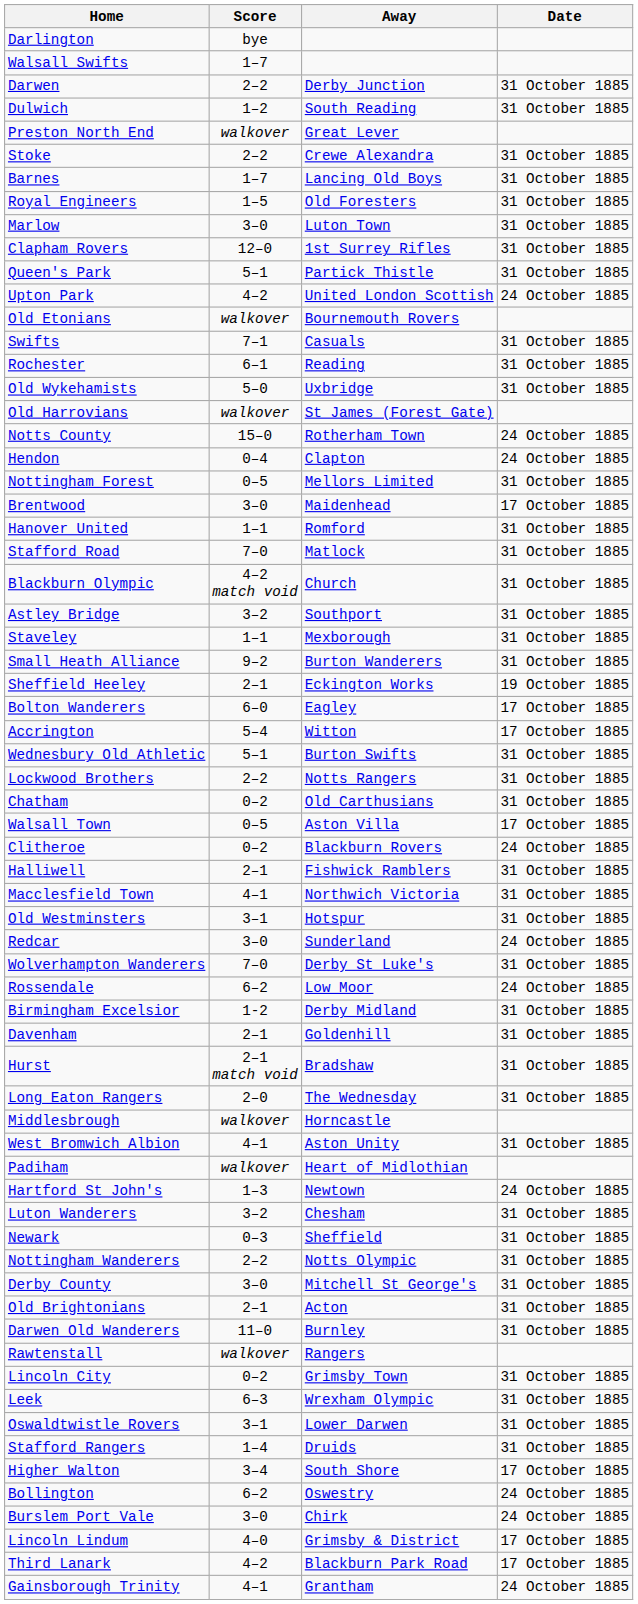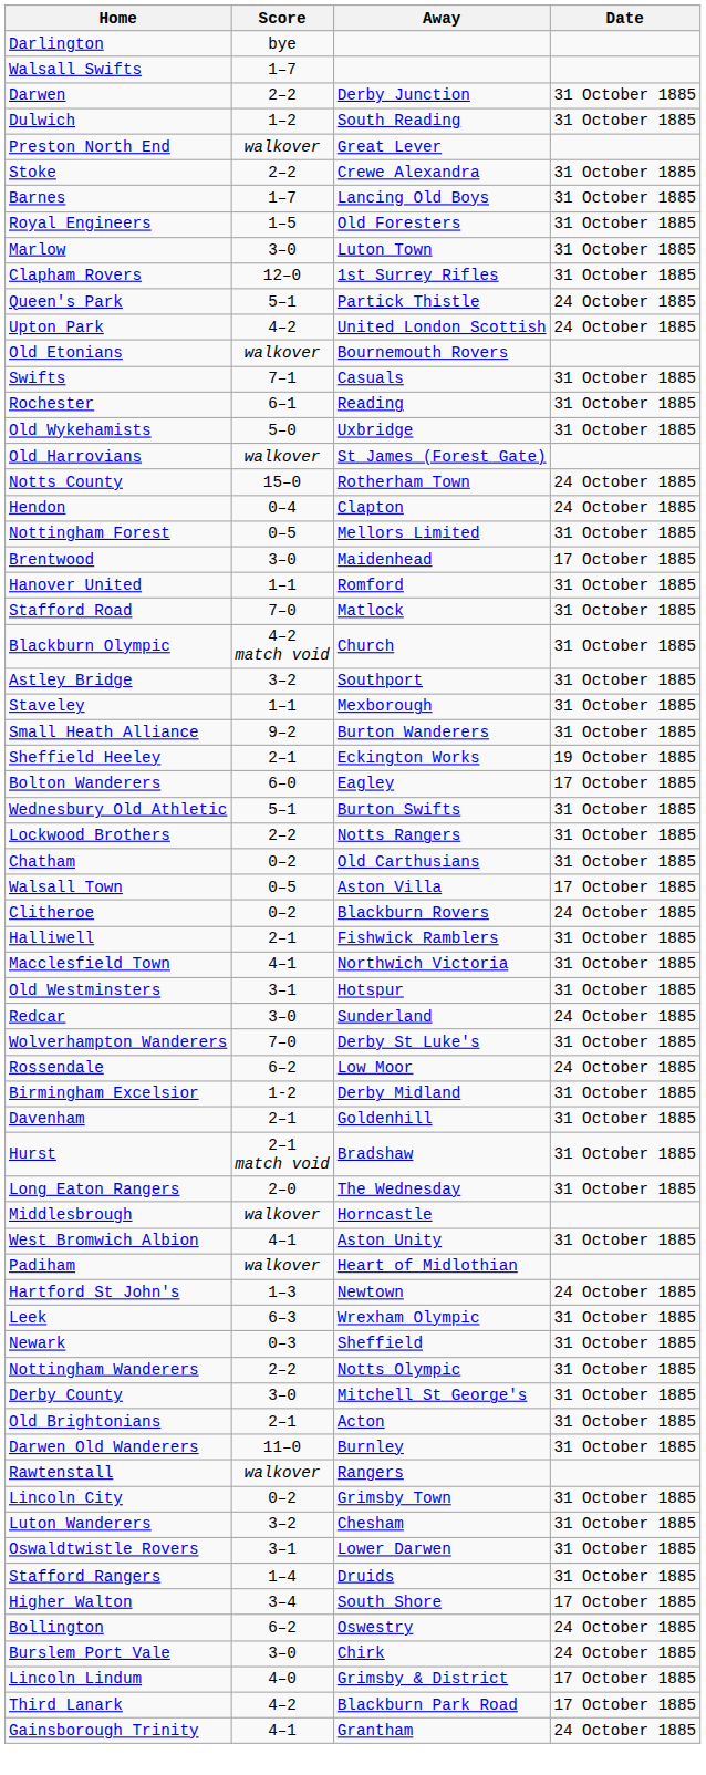 <table class="wikitable">
 <tr>
 <th>Home</th>
 <th>Score</th>
 <th>Away</th>
 <th>Date</th>
 </tr>
 <tr>
 <td><a href='#'>Darlington</a></td>
 <td align=center>bye</td>
 <td></td>
 <td></td>
 </tr>
 <tr>
 <td><a href='#'>Walsall Swifts</a></td>
 <td align=center>1–7</td>
 <td></td>
 </tr>
 <tr>
 <td><a href='#'>Darwen</a></td>
 <td align=center>2–2</td>
 <td><a href='#'>Derby Junction</a></td>
 <td>31 October 1885</td>
 </tr>
 <tr>
 <td><a href='#'>Dulwich</a></td>
 <td align=center>1–2</td>
 <td><a href='#'>South Reading</a></td>
 <td>31 October 1885</td>
 </tr>
 <tr>
 <td><a href='#'>Preston North End</a></td>
 <td align=center><em>walkover</em></td>
 <td><a href='#'>Great Lever</a></td>
 <td></td>
 </tr>
 <tr>
 <td><a href='#'>Stoke</a></td>
 <td align=center>2–2</td>
 <td><a href='#'>Crewe Alexandra</a></td>
 <td>31 October 1885</td>
 </tr>
 <tr>
 <td><a href='#'>Barnes</a></td>
 <td align=center>1–7</td>
 <td><a href='#'>Lancing Old Boys</a></td>
 <td>31 October 1885</td>
 </tr>
 <tr>
 <td><a href='#'>Royal Engineers</a></td>
 <td align=center>1–5</td>
 <td><a href='#'>Old Foresters</a></td>
 <td>31 October 1885</td>
 </tr>
 <tr>
 <td><a href='#'>Marlow</a></td>
 <td align=center>3–0</td>
 <td><a href='#'>Luton Town</a></td>
 <td>31 October 1885</td>
 </tr>
 <tr>
 <td><a href='#'>Clapham Rovers</a></td>
 <td align=center>12–0</td>
 <td><a href='#'>1st Surrey Rifles</a></td>
 <td>31 October 1885</td>
 </tr>
 <tr>
 <td><a href='#'>Queen's Park</a> </td>
 <td align=center>5–1</td>
 <td><a href='#'>Partick Thistle</a> </td>
-<td>31 October 1885</td>
+<td>24 October 1885</td>
 </tr>
 <tr>
 <td><a href='#'>Upton Park</a></td>
 <td align=center>4–2</td>
 <td><a href='#'>United London Scottish</a></td>
 <td>24 October 1885</td>
 </tr>
 <tr>
 <td><a href='#'>Old Etonians</a></td>
 <td align=center><em>walkover</em></td>
 <td><a href='#'>Bournemouth Rovers</a></td>
 <td></td>
 </tr>
 <tr>
 <td><a href='#'>Swifts</a></td>
 <td align=center>7–1</td>
 <td><a href='#'>Casuals</a></td>
 <td>31 October 1885</td>
 </tr>
 <tr>
 <td><a href='#'>Rochester</a></td>
 <td align=center>6–1</td>
 <td><a href='#'>Reading</a></td>
 <td>31 October 1885</td>
 </tr>
 <tr>
 <td><a href='#'>Old Wykehamists</a></td>
 <td align=center>5–0</td>
 <td><a href='#'>Uxbridge</a></td>
 <td>31 October 1885</td>
 </tr>
 <tr>
 <td><a href='#'>Old Harrovians</a></td>
 <td align=center><em>walkover</em></td>
 <td><a href='#'>St James (Forest Gate)</a></td>
 <td></td>
 </tr>
 <tr>
 <td><a href='#'>Notts County</a></td>
 <td align=center>15–0</td>
 <td><a href='#'>Rotherham Town</a></td>
 <td>24 October 1885</td>
 </tr>
 <tr>
 <td><a href='#'>Hendon</a></td>
 <td align=center>0–4</td>
 <td><a href='#'>Clapton</a></td>
 <td>24 October 1885</td>
 </tr>
 <tr>
 <td><a href='#'>Nottingham Forest</a></td>
 <td align=center>0–5</td>
 <td><a href='#'>Mellors Limited</a></td>
 <td>31 October 1885</td>
 </tr>
 <tr>
 <td><a href='#'>Brentwood</a></td>
 <td align=center>3–0</td>
 <td><a href='#'>Maidenhead</a></td>
 <td>17 October 1885</td>
 </tr>
 <tr>
 <td><a href='#'>Hanover United</a></td>
 <td align=center>1–1</td>
 <td><a href='#'>Romford</a></td>
 <td>31 October 1885</td>
 </tr>
 <tr>
 <td><a href='#'>Stafford Road</a></td>
 <td align=center>7–0</td>
 <td><a href='#'>Matlock</a></td>
 <td>31 October 1885</td>
 </tr>
 <tr>
 <td><a href='#'>Blackburn Olympic</a></td>
 <td align=center>4–2<br><em>match void</em></td>
 <td><a href='#'>Church</a></td>
 <td>31 October 1885</td>
 </tr>
 <tr>
 <td><a href='#'>Astley Bridge</a></td>
 <td align=center>3–2</td>
 <td><a href='#'>Southport</a></td>
 <td>31 October 1885</td>
 </tr>
 <tr>
 <td><a href='#'>Staveley</a></td>
 <td align=center>1–1</td>
 <td><a href='#'>Mexborough</a></td>
 <td>31 October 1885</td>
 </tr>
 <tr>
 <td><a href='#'>Small Heath Alliance</a></td>
 <td align=center>9–2</td>
 <td><a href='#'>Burton Wanderers</a></td>
 <td>31 October 1885</td>
 </tr>
 <tr>
 <td><a href='#'>Sheffield Heeley</a></td>
 <td align=center>2–1</td>
 <td><a href='#'>Eckington Works</a></td>
 <td>19 October 1885</td>
 </tr>
 <tr>
 <td><a href='#'>Bolton Wanderers</a></td>
 <td align=center>6–0</td>
 <td><a href='#'>Eagley</a></td>
-<td>17 October 1885</td>
-</tr>
-<tr>
-<td><a href='#'>Accrington</a></td>
-<td align=center>5–4</td>
-<td><a href='#'>Witton</a></td>
 <td>17 October 1885</td>
 </tr>
 <tr>
 <td><a href='#'>Wednesbury Old Athletic</a></td>
 <td align=center>5–1</td>
 <td><a href='#'>Burton Swifts</a></td>
 <td>31 October 1885</td>
 </tr>
 <tr>
 <td><a href='#'>Lockwood Brothers</a></td>
 <td align=center>2–2</td>
 <td><a href='#'>Notts Rangers</a></td>
 <td>31 October 1885</td>
 </tr>
 <tr>
 <td><a href='#'>Chatham</a></td>
 <td align=center>0–2</td>
 <td><a href='#'>Old Carthusians</a></td>
 <td>31 October 1885</td>
 </tr>
 <tr>
 <td><a href='#'>Walsall Town</a></td>
 <td align=center>0–5</td>
 <td><a href='#'>Aston Villa</a></td>
 <td>17 October 1885</td>
 </tr>
 <tr>
 <td><a href='#'>Clitheroe</a></td>
 <td align=center>0–2</td>
 <td><a href='#'>Blackburn Rovers</a></td>
 <td>24 October 1885</td>
 </tr>
 <tr>
 <td><a href='#'>Halliwell</a></td>
 <td align=center>2–1</td>
 <td><a href='#'>Fishwick Ramblers</a></td>
 <td>31 October 1885</td>
 </tr>
 <tr>
 <td><a href='#'>Macclesfield Town</a></td>
 <td align=center>4–1</td>
 <td><a href='#'>Northwich Victoria</a></td>
 <td>31 October 1885</td>
 </tr>
 <tr>
 <td><a href='#'>Old Westminsters</a></td>
 <td align=center>3–1</td>
 <td><a href='#'>Hotspur</a></td>
 <td>31 October 1885</td>
 </tr>
 <tr>
 <td><a href='#'>Redcar</a></td>
 <td align=center>3–0</td>
 <td><a href='#'>Sunderland</a></td>
 <td>24 October 1885</td>
 </tr>
 <tr>
 <td><a href='#'>Wolverhampton Wanderers</a></td>
 <td align=center>7–0</td>
 <td><a href='#'>Derby St Luke's</a></td>
 <td>31 October 1885</td>
 </tr>
 <tr>
 <td><a href='#'>Rossendale</a></td>
 <td align=center>6–2</td>
 <td><a href='#'>Low Moor</a></td>
 <td>24 October 1885</td>
 </tr>
 <tr>
 <td><a href='#'>Birmingham Excelsior</a></td>
 <td align=center>1-2</td>
 <td><a href='#'>Derby Midland</a></td>
 <td>31 October 1885</td>
 </tr>
 <tr>
 <td><a href='#'>Davenham</a></td>
 <td align=center>2–1</td>
 <td><a href='#'>Goldenhill</a></td>
 <td>31 October 1885</td>
 </tr>
 <tr>
 <td><a href='#'>Hurst</a></td>
 <td align=center>2–1<br><em>match void</em></td>
 <td><a href='#'>Bradshaw</a></td>
 <td>31 October 1885</td>
 </tr>
 <tr>
 <td><a href='#'>Long Eaton Rangers</a></td>
 <td align=center>2–0</td>
 <td><a href='#'>The Wednesday</a></td>
 <td>31 October 1885</td>
 </tr>
 <tr>
 <td><a href='#'>Middlesbrough</a></td>
 <td align=center><em>walkover</em></td>
 <td><a href='#'>Horncastle</a></td>
 <td></td>
 </tr>
 <tr>
 <td><a href='#'>West Bromwich Albion</a></td>
 <td align=center>4–1</td>
 <td><a href='#'>Aston Unity</a></td>
 <td>31 October 1885</td>
 </tr>
 <tr>
 <td><a href='#'>Padiham</a></td>
 <td align=center><em>walkover</em></td>
 <td><a href='#'>Heart of Midlothian</a> </td>
 <td></td>
 </tr>
 <tr>
 <td><a href='#'>Hartford St John's</a></td>
 <td align=center>1–3</td>
 <td><a href='#'>Newtown</a> </td>
 <td>24 October 1885</td>
 </tr>
 <tr>
-<td><a href='#'>Luton Wanderers</a></td>
-<td align=center>3–2</td>
-<td><a href='#'>Chesham</a></td>
+<td><a href='#'>Leek</a></td>
+<td align=center>6–3</td>
+<td><a href='#'>Wrexham Olympic</a> </td>
 <td>31 October 1885</td>
 </tr>
 <tr>
 <td><a href='#'>Newark</a></td>
 <td align=center>0–3</td>
 <td><a href='#'>Sheffield</a></td>
 <td>31 October 1885</td>
 </tr>
 <tr>
 <td><a href='#'>Nottingham Wanderers</a></td>
 <td align=center>2–2</td>
 <td><a href='#'>Notts Olympic</a></td>
 <td>31 October 1885</td>
 </tr>
 <tr>
 <td><a href='#'>Derby County</a></td>
 <td align=center>3–0</td>
 <td><a href='#'>Mitchell St George's</a></td>
 <td>31 October 1885</td>
 </tr>
 <tr>
 <td><a href='#'>Old Brightonians</a></td>
 <td align=center>2–1</td>
 <td><a href='#'>Acton</a></td>
 <td>31 October 1885</td>
 </tr>
 <tr>
 <td><a href='#'>Darwen Old Wanderers</a></td>
 <td align=center>11–0</td>
 <td><a href='#'>Burnley</a></td>
 <td>31 October 1885</td>
 </tr>
 <tr>
 <td><a href='#'>Rawtenstall</a></td>
 <td align=center><em>walkover</em></td>
 <td><a href='#'>Rangers</a> </td>
 <td></td>
 </tr>
 <tr>
 <td><a href='#'>Lincoln City</a></td>
 <td align=center>0–2</td>
 <td><a href='#'>Grimsby Town</a></td>
 <td>31 October 1885</td>
 </tr>
 <tr>
-<td><a href='#'>Leek</a></td>
-<td align=center>6–3</td>
-<td><a href='#'>Wrexham Olympic</a> </td>
+<td><a href='#'>Luton Wanderers</a></td>
+<td align=center>3–2</td>
+<td><a href='#'>Chesham</a></td>
 <td>31 October 1885</td>
 </tr>
 <tr>
 <td><a href='#'>Oswaldtwistle Rovers</a></td>
 <td align=center>3–1</td>
 <td><a href='#'>Lower Darwen</a></td>
 <td>31 October 1885</td>
 </tr>
 <tr>
 <td><a href='#'>Stafford Rangers</a></td>
 <td align=center>1–4</td>
 <td><a href='#'>Druids</a> </td>
 <td>31 October 1885</td>
 </tr>
 <tr>
 <td><a href='#'>Higher Walton</a></td>
 <td align=center>3–4</td>
 <td><a href='#'>South Shore</a></td>
 <td>17 October 1885</td>
 </tr>
 <tr>
 <td><a href='#'>Bollington</a></td>
 <td align=center>6–2</td>
 <td><a href='#'>Oswestry</a></td>
 <td>24 October 1885</td>
 </tr>
 <tr>
 <td><a href='#'>Burslem Port Vale</a></td>
 <td align=center>3–0</td>
 <td><a href='#'>Chirk</a> </td>
 <td>24 October 1885</td>
 </tr>
 <tr>
 <td><a href='#'>Lincoln Lindum</a></td>
 <td align=center>4–0</td>
 <td><a href='#'>Grimsby & District</a></td>
 <td>17 October 1885</td>
 </tr>
 <tr>
 <td><a href='#'>Third Lanark</a> </td>
 <td align=center>4–2</td>
 <td><a href='#'>Blackburn Park Road</a></td>
 <td>17 October 1885</td>
 </tr>
 <tr>
 <td><a href='#'>Gainsborough Trinity</a></td>
 <td align=center>4–1</td>
 <td><a href='#'>Grantham</a></td>
 <td>24 October 1885</td>
 </tr>
 </table>
